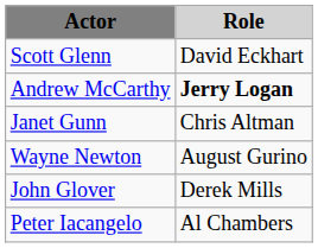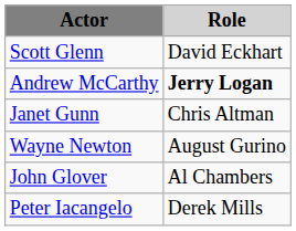 <table class="wikitable">
 <tr>
 <th style="background-color:gray;">Actor</th>
 <th style="background-color:lightgrey;">Role</th>
 </tr>
 <tr>
 <td><a href='#'>Scott Glenn</a></td>
 <td>David Eckhart</td>
 </tr>
 <tr>
 <td><a href='#'>Andrew McCarthy</a></td>
 <td><strong>Jerry Logan</strong></td>
 </tr>
 <tr>
 <td><a href='#'>Janet Gunn</a></td>
 <td>Chris Altman</td>
 </tr>
 <tr>
 <td><a href='#'>Wayne Newton</a></td>
 <td>August Gurino</td>
 </tr>
 <tr>
 <td><a href='#'>John Glover</a></td>
-<td>Derek Mills</td>
+<td>Al Chambers</td>
 </tr>
 <tr>
 <td><a href='#'>Peter Iacangelo</a></td>
-<td>Al Chambers</td>
+<td>Derek Mills</td>
 </tr>
 </table>
